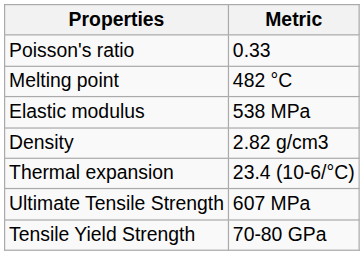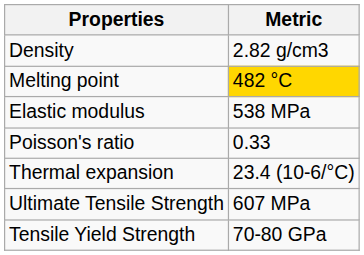 <table class="wikitable">
 <tr>
 <th>Properties</th>
 <th>Metric</th>
 </tr>
 <tr>
-<td>Poisson's ratio</td>
-<td>0.33</td>
+<td>Density</td>
+<td>2.82 g/cm3</td>
 </tr>
 <tr>
 <td>Melting point</td>
-<td>482 °C</td>
+<td style="background: gold;">482 °C</td>
 </tr>
 <tr>
 <td>Elastic modulus</td>
 <td>538 MPa</td>
 </tr>
 <tr>
-<td>Density</td>
-<td>2.82 g/cm3</td>
+<td>Poisson's ratio</td>
+<td>0.33</td>
 </tr>
 <tr>
 <td>Thermal expansion</td>
 <td>23.4 (10-6/°C)</td>
 </tr>
 <tr>
 <td>Ultimate Tensile Strength</td>
 <td>607 MPa</td>
 </tr>
 <tr>
 <td>Tensile Yield Strength</td>
 <td>70-80 GPa</td>
 </tr>
 </table>
